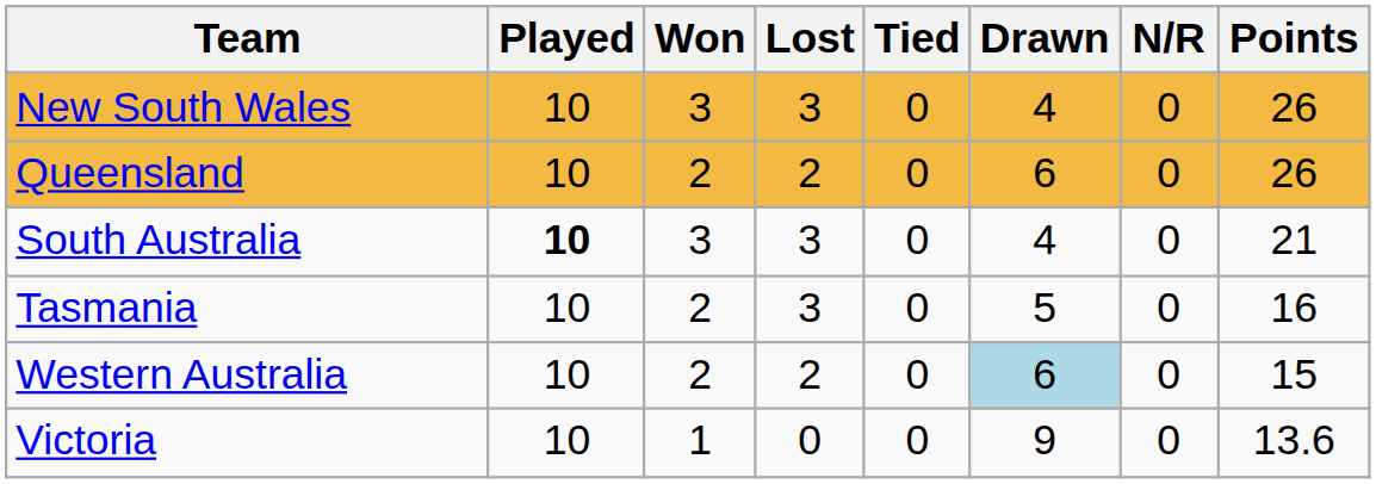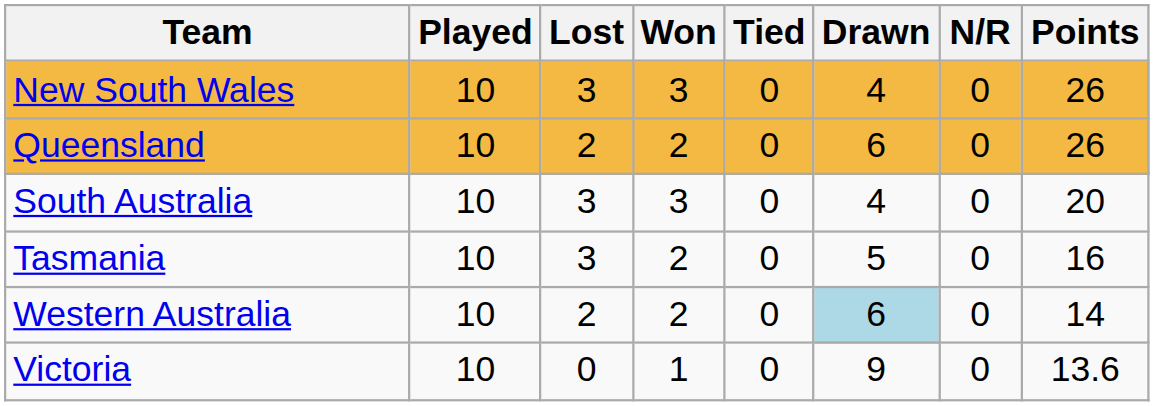 <table class="wikitable" style="text-align:center;">
 <tr>
 <th width=175>Team</th>
 <th style="width:30px;" abbr="Played">Played</th>
+<th style="width:30px;" abbr="Lost">Lost</th>
 <th style="width:30px;" abbr="Won">Won</th>
-<th style="width:30px;" abbr="Lost">Lost</th>
 <th style="width:30px;" abbr="Tied">Tied</th>
 <th style="width:30px;" abbr="Drawn">Drawn</th>
 <th style="width:30px;" abbr="NR">N/R</th>
 <th style="width:50px;" abbr="Points">Points</th>
 </tr>
 <tr style="background:#f4b942;">
 <td style="text-align:left;"><a href='#'>New South Wales</a></td>
 <td>10</td>
 <td>3</td>
 <td>3</td>
 <td>0</td>
 <td>4</td>
 <td>0</td>
 <td>26</td>
 </tr>
 <tr style="background:#f4b942;">
 <td style="text-align:left;"><a href='#'>Queensland</a></td>
 <td>10</td>
 <td>2</td>
 <td>2</td>
 <td>0</td>
 <td>6</td>
 <td>0</td>
 <td>26</td>
 </tr>
 <tr>
 <td style="text-align:left;"><a href='#'>South Australia</a></td>
-<td><strong>10</strong></td>
+<td>10</td>
 <td>3</td>
 <td>3</td>
 <td>0</td>
 <td>4</td>
 <td>0</td>
-<td>21</td>
+<td>20</td>
 </tr>
 <tr>
 <td style="text-align:left;"><a href='#'>Tasmania</a></td>
 <td>10</td>
+<td>3</td>
 <td>2</td>
-<td>3</td>
 <td>0</td>
 <td>5</td>
 <td>0</td>
 <td>16</td>
 </tr>
 <tr>
 <td style="text-align:left;"><a href='#'>Western Australia</a></td>
 <td>10</td>
 <td>2</td>
 <td>2</td>
 <td>0</td>
 <td style="background: lightblue;">6</td>
 <td>0</td>
-<td>15</td>
+<td>14</td>
 </tr>
 <tr>
 <td style="text-align:left;"><a href='#'>Victoria</a></td>
 <td>10</td>
+<td>0</td>
 <td>1</td>
-<td>0</td>
 <td>0</td>
 <td>9</td>
 <td>0</td>
 <td>13.6</td>
 </tr>
 </table>
